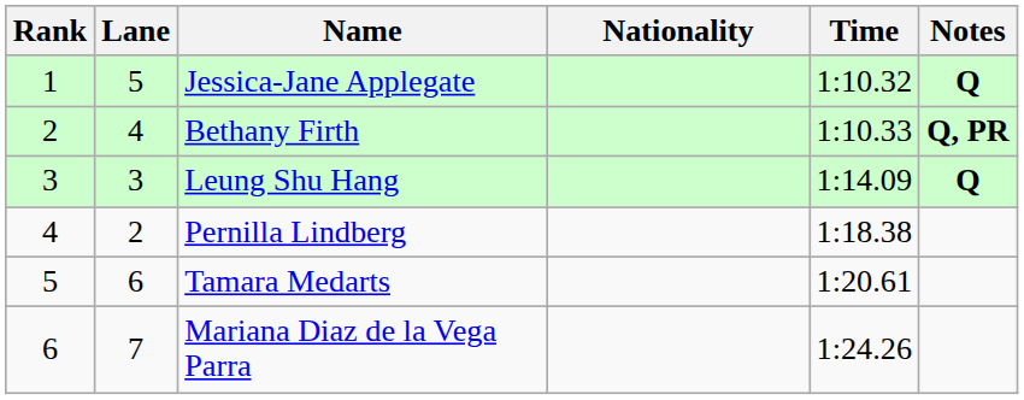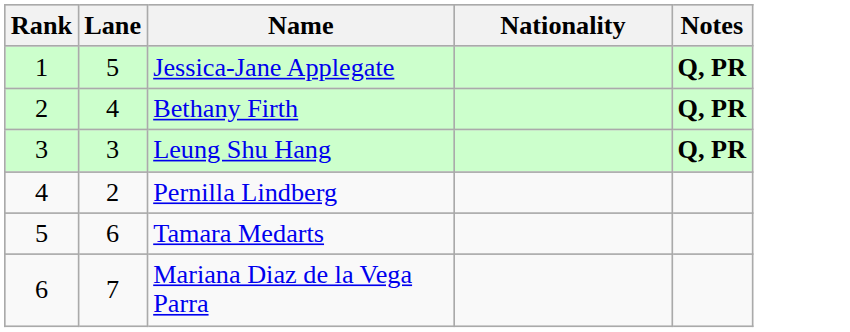 <table class="wikitable sortable" style="text-align:center">
 <tr>
 <th>Rank</th>
 <th>Lane</th>
 <th style="width:180px">Name</th>
 <th style="width:125px">Nationality</th>
-<th>Time</th>
 <th>Notes</th>
 </tr>
 <tr style="background:#cfc;">
 <td>1</td>
 <td>5</td>
 <td style="text-align:left;"><a href='#'>Jessica-Jane Applegate</a></td>
 <td style="text-align:left;"></td>
-<td>1:10.32</td>
-<td><strong>Q</strong></td>
+<td><strong>Q, PR</strong></td>
 </tr>
 <tr style="background:#cfc;">
 <td>2</td>
 <td>4</td>
 <td style="text-align:left;"><a href='#'>Bethany Firth</a></td>
 <td style="text-align:left;"></td>
-<td>1:10.33</td>
 <td><strong>Q, PR</strong></td>
 </tr>
 <tr style="background:#cfc;">
 <td>3</td>
 <td>3</td>
 <td style="text-align:left;"><a href='#'>Leung Shu Hang</a></td>
 <td style="text-align:left;"></td>
-<td>1:14.09</td>
-<td><strong>Q</strong></td>
+<td><strong>Q, PR</strong></td>
 </tr>
 <tr>
 <td>4</td>
 <td>2</td>
 <td style="text-align:left;"><a href='#'>Pernilla Lindberg</a></td>
 <td style="text-align:left;"></td>
-<td>1:18.38</td>
 <td></td>
 </tr>
 <tr>
 <td>5</td>
 <td>6</td>
 <td style="text-align:left;"><a href='#'>Tamara Medarts</a></td>
 <td style="text-align:left;"></td>
-<td>1:20.61</td>
 <td></td>
 </tr>
 <tr>
 <td>6</td>
 <td>7</td>
 <td style="text-align:left;"><a href='#'>Mariana Diaz de la Vega Parra</a></td>
 <td style="text-align:left;"></td>
-<td>1:24.26</td>
 <td></td>
 </tr>
 </table>
